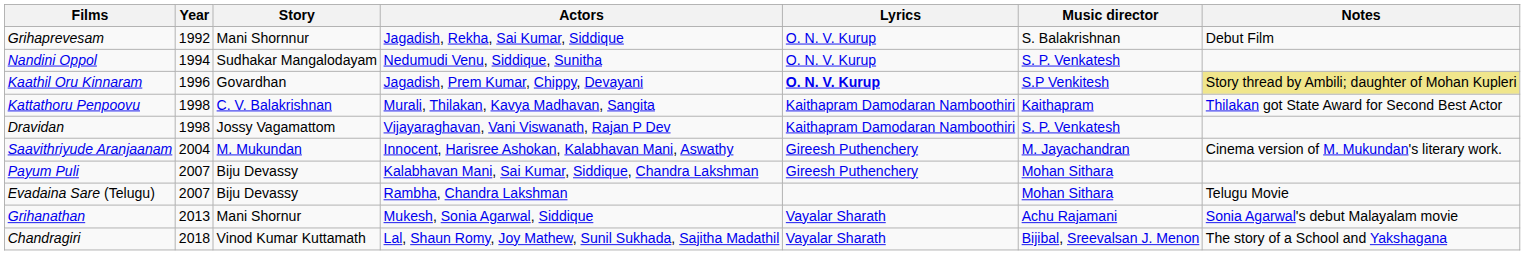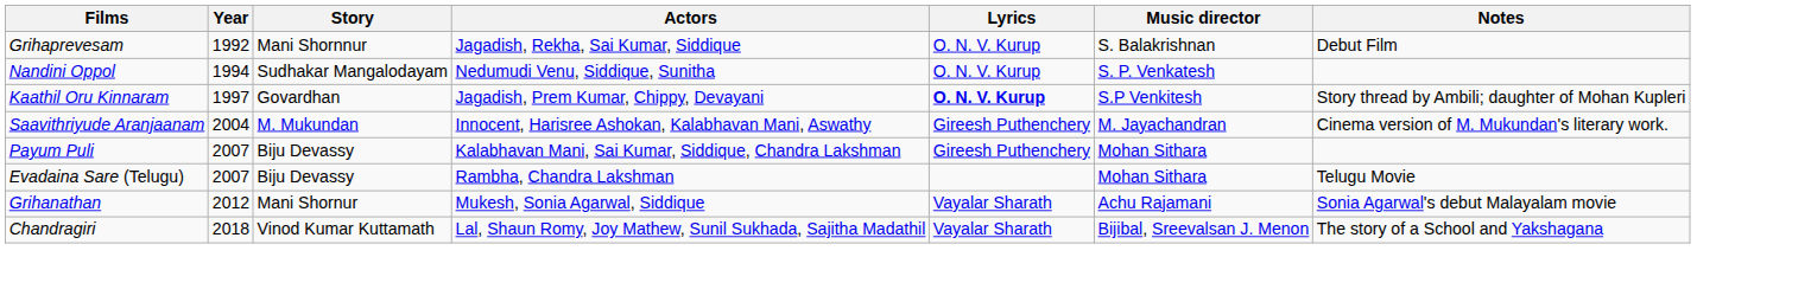 <table class="wikitable sortable">
 <tr>
 <th>Films</th>
 <th>Year</th>
 <th>Story</th>
 <th>Actors</th>
 <th>Lyrics</th>
 <th>Music director</th>
 <th>Notes</th>
 </tr>
 <tr>
 <td><em>Grihaprevesam</em></td>
 <td>1992</td>
 <td>Mani Shornnur</td>
 <td><a href='#'>Jagadish</a>, <a href='#'>Rekha</a>, <a href='#'>Sai Kumar</a>, <a href='#'>Siddique</a></td>
 <td><a href='#'>O. N. V. Kurup</a></td>
 <td>S. Balakrishnan</td>
 <td>Debut Film</td>
 </tr>
 <tr>
 <td><em><a href='#'>Nandini Oppol</a></em></td>
 <td>1994</td>
 <td>Sudhakar Mangalodayam</td>
 <td><a href='#'>Nedumudi Venu</a>, <a href='#'>Siddique</a>, <a href='#'>Sunitha</a></td>
 <td><a href='#'>O. N. V. Kurup</a></td>
 <td><a href='#'>S. P. Venkatesh</a></td>
 <td></td>
 </tr>
 <tr>
 <td><em><a href='#'>Kaathil Oru Kinnaram</a></em></td>
-<td>1996</td>
+<td>1997</td>
 <td>Govardhan</td>
 <td><a href='#'>Jagadish</a>, <a href='#'>Prem Kumar</a>,  <a href='#'>Chippy</a>, <a href='#'>Devayani</a></td>
 <td><strong><a href='#'>O. N. V. Kurup</a></strong></td>
 <td><a href='#'>S.P Venkitesh</a></td>
-<td style="background: khaki;">Story thread by Ambili; daughter of Mohan Kupleri</td>
-</tr>
-<tr>
-<td><em><a href='#'>Kattathoru Penpoovu</a></em></td>
-<td>1998</td>
-<td><a href='#'>C. V. Balakrishnan</a></td>
-<td><a href='#'>Murali</a>, <a href='#'>Thilakan</a>, <a href='#'>Kavya Madhavan</a>, <a href='#'>Sangita</a></td>
-<td><a href='#'>Kaithapram Damodaran Namboothiri</a></td>
-<td><a href='#'>Kaithapram</a></td>
-<td><a href='#'>Thilakan</a> got State Award for Second Best Actor</td>
-</tr>
-<tr>
-<td><em>Dravidan</em></td>
-<td>1998</td>
-<td>Jossy Vagamattom</td>
-<td><a href='#'>Vijayaraghavan</a>, <a href='#'>Vani Viswanath</a>, <a href='#'>Rajan P Dev</a></td>
-<td><a href='#'>Kaithapram Damodaran Namboothiri</a></td>
-<td><a href='#'>S. P. Venkatesh</a></td>
-<td></td>
+<td>Story thread by Ambili; daughter of Mohan Kupleri</td>
 </tr>
 <tr>
 <td><em><a href='#'>Saavithriyude Aranjaanam</a></em></td>
 <td>2004</td>
 <td><a href='#'>M. Mukundan</a></td>
 <td><a href='#'>Innocent</a>, <a href='#'>Harisree Ashokan</a>, <a href='#'>Kalabhavan Mani</a>, <a href='#'>Aswathy</a></td>
 <td><a href='#'>Gireesh Puthenchery</a></td>
 <td><a href='#'>M. Jayachandran</a></td>
 <td>Cinema version of <a href='#'>M. Mukundan</a>'s literary work.</td>
 </tr>
 <tr>
 <td><em><a href='#'>Payum Puli</a></em></td>
 <td>2007</td>
 <td>Biju Devassy</td>
 <td><a href='#'>Kalabhavan Mani</a>, <a href='#'>Sai Kumar</a>, <a href='#'>Siddique</a>, <a href='#'>Chandra Lakshman</a></td>
 <td><a href='#'>Gireesh Puthenchery</a></td>
 <td><a href='#'>Mohan Sithara</a></td>
 <td></td>
 </tr>
 <tr>
 <td><em>Evadaina Sare</em> (Telugu)</td>
 <td>2007</td>
 <td>Biju Devassy</td>
 <td><a href='#'>Rambha</a>, <a href='#'>Chandra Lakshman</a></td>
 <td></td>
 <td><a href='#'>Mohan Sithara</a></td>
 <td>Telugu Movie</td>
 </tr>
 <tr>
 <td><em><a href='#'>Grihanathan</a></em></td>
-<td>2013</td>
+<td>2012</td>
 <td>Mani Shornur</td>
 <td><a href='#'>Mukesh</a>, <a href='#'>Sonia Agarwal</a>, <a href='#'>Siddique</a></td>
 <td><a href='#'>Vayalar Sharath</a></td>
 <td><a href='#'>Achu Rajamani</a></td>
 <td><a href='#'>Sonia Agarwal</a>'s debut Malayalam movie</td>
 </tr>
 <tr>
 <td><em>Chandragiri</em></td>
 <td>2018</td>
 <td>Vinod Kumar Kuttamath</td>
 <td><a href='#'>Lal</a>, <a href='#'>Shaun Romy</a>, <a href='#'>Joy Mathew</a>, <a href='#'>Sunil Sukhada</a>, <a href='#'>Sajitha Madathil</a></td>
 <td><a href='#'>Vayalar Sharath</a></td>
 <td><a href='#'>Bijibal</a>, <a href='#'>Sreevalsan J. Menon</a></td>
 <td>The story of a School and <a href='#'>Yakshagana</a></td>
 </tr>
 </table>
